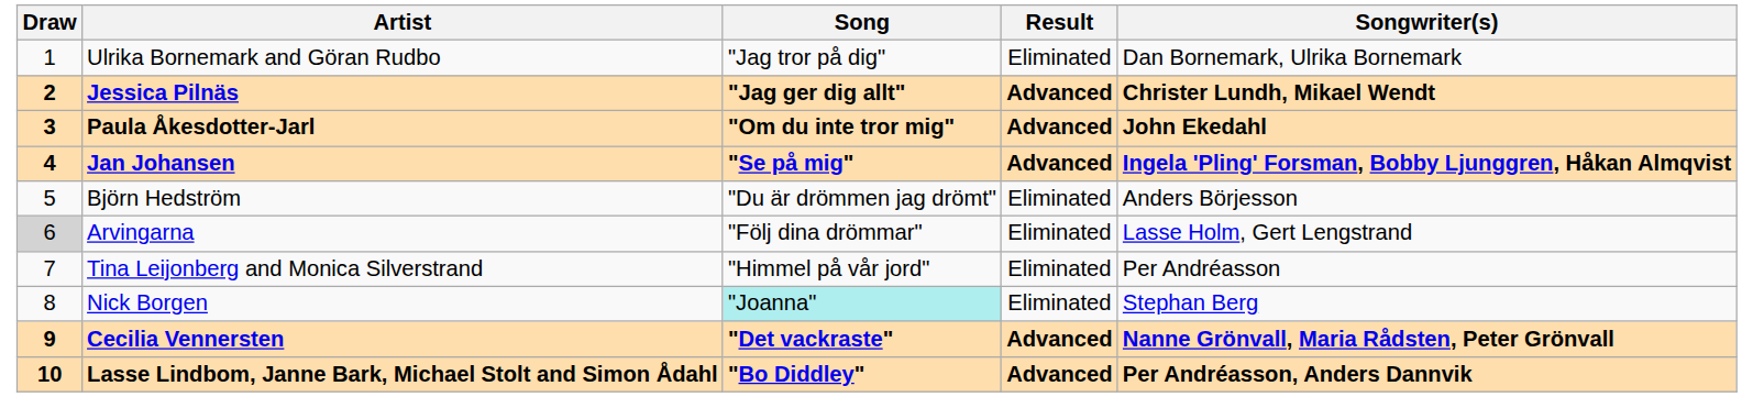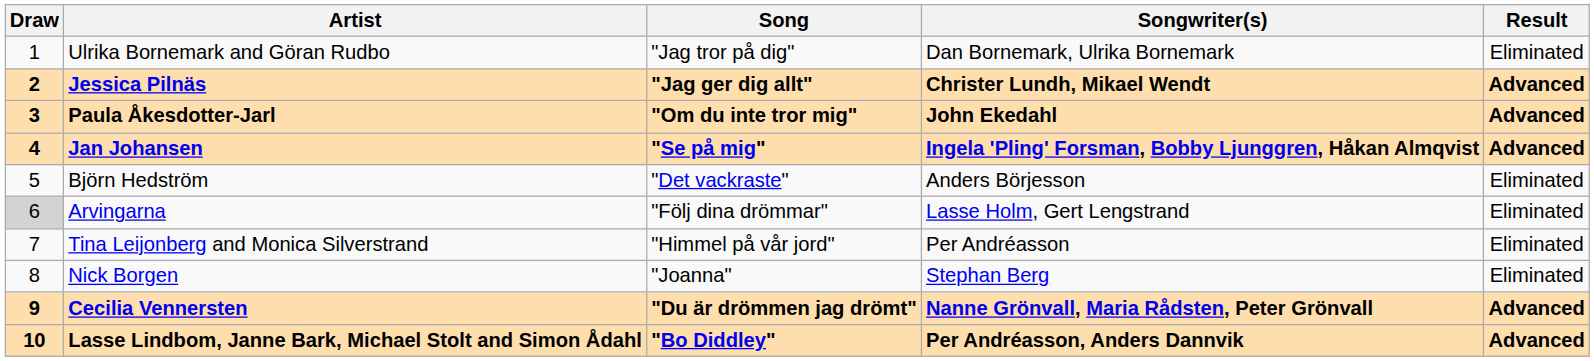 <table class="sortable wikitable" style="margin: 1em auto 1em auto; text-align:center">
 <tr>
 <th>Draw</th>
 <th>Artist</th>
 <th>Song</th>
+<th>Songwriter(s)</th>
 <th>Result</th>
-<th>Songwriter(s)</th>
 </tr>
 <tr>
 <td>1</td>
 <td align="left">Ulrika Bornemark and Göran Rudbo</td>
 <td align="left">"Jag tror på dig"</td>
+<td align="left">Dan Bornemark, Ulrika Bornemark</td>
 <td>Eliminated</td>
-<td align="left">Dan Bornemark, Ulrika Bornemark</td>
 </tr>
 <tr style="font-weight:bold; background:navajowhite">
 <td>2</td>
 <td align="left"><a href='#'>Jessica Pilnäs</a></td>
 <td align="left">"Jag ger dig allt"</td>
+<td align="left">Christer Lundh, Mikael Wendt</td>
 <td>Advanced</td>
-<td align="left">Christer Lundh, Mikael Wendt</td>
 </tr>
 <tr style="font-weight:bold; background:navajowhite">
 <td>3</td>
 <td align="left">Paula Åkesdotter-Jarl</td>
 <td align="left">"Om du inte tror mig"</td>
+<td align="left">John Ekedahl</td>
 <td>Advanced</td>
-<td align="left">John Ekedahl</td>
 </tr>
 <tr style="font-weight:bold; background:navajowhite">
 <td>4</td>
 <td align="left"><a href='#'>Jan Johansen</a></td>
 <td align="left">"<a href='#'>Se på mig</a>"</td>
+<td align="left"><a href='#'>Ingela 'Pling' Forsman</a>, <a href='#'>Bobby Ljunggren</a>, Håkan Almqvist</td>
 <td>Advanced</td>
-<td align="left"><a href='#'>Ingela 'Pling' Forsman</a>, <a href='#'>Bobby Ljunggren</a>, Håkan Almqvist</td>
 </tr>
 <tr>
 <td>5</td>
 <td align="left">Björn Hedström</td>
-<td align="left">"Du är drömmen jag drömt"</td>
+<td align="left">"<a href='#'>Det vackraste</a>"</td>
+<td align="left">Anders Börjesson</td>
 <td>Eliminated</td>
-<td align="left">Anders Börjesson</td>
 </tr>
 <tr>
 <td style="background: lightgrey;">6</td>
 <td align="left"><a href='#'>Arvingarna</a></td>
 <td align="left">"Följ dina drömmar"</td>
+<td align="left"><a href='#'>Lasse Holm</a>, Gert Lengstrand</td>
 <td>Eliminated</td>
-<td align="left"><a href='#'>Lasse Holm</a>, Gert Lengstrand</td>
 </tr>
 <tr>
 <td>7</td>
 <td align="left"><a href='#'>Tina Leijonberg</a> and Monica Silverstrand</td>
 <td align="left">"Himmel på vår jord"</td>
+<td align="left">Per Andréasson</td>
 <td>Eliminated</td>
-<td align="left">Per Andréasson</td>
 </tr>
 <tr>
 <td>8</td>
 <td align="left"><a href='#'>Nick Borgen</a></td>
-<td align="left" style="background: paleturquoise;">"Joanna"</td>
+<td align="left">"Joanna"</td>
+<td align="left"><a href='#'>Stephan Berg</a></td>
 <td>Eliminated</td>
-<td align="left"><a href='#'>Stephan Berg</a></td>
 </tr>
 <tr style="font-weight:bold; background:navajowhite">
 <td>9</td>
 <td align="left"><a href='#'>Cecilia Vennersten</a></td>
-<td align="left">"<a href='#'>Det vackraste</a>"</td>
+<td align="left">"Du är drömmen jag drömt"</td>
+<td align="left"><a href='#'>Nanne Grönvall</a>, <a href='#'>Maria Rådsten</a>, Peter Grönvall</td>
 <td>Advanced</td>
-<td align="left"><a href='#'>Nanne Grönvall</a>, <a href='#'>Maria Rådsten</a>, Peter Grönvall</td>
 </tr>
 <tr style="font-weight:bold; background:navajowhite">
 <td>10</td>
 <td align="left">Lasse Lindbom, Janne Bark, Michael Stolt and Simon Ådahl</td>
 <td align="left">"<a href='#'>Bo Diddley</a>"</td>
+<td align="left">Per Andréasson, Anders Dannvik</td>
 <td>Advanced</td>
-<td align="left">Per Andréasson, Anders Dannvik</td>
 </tr>
 </table>
